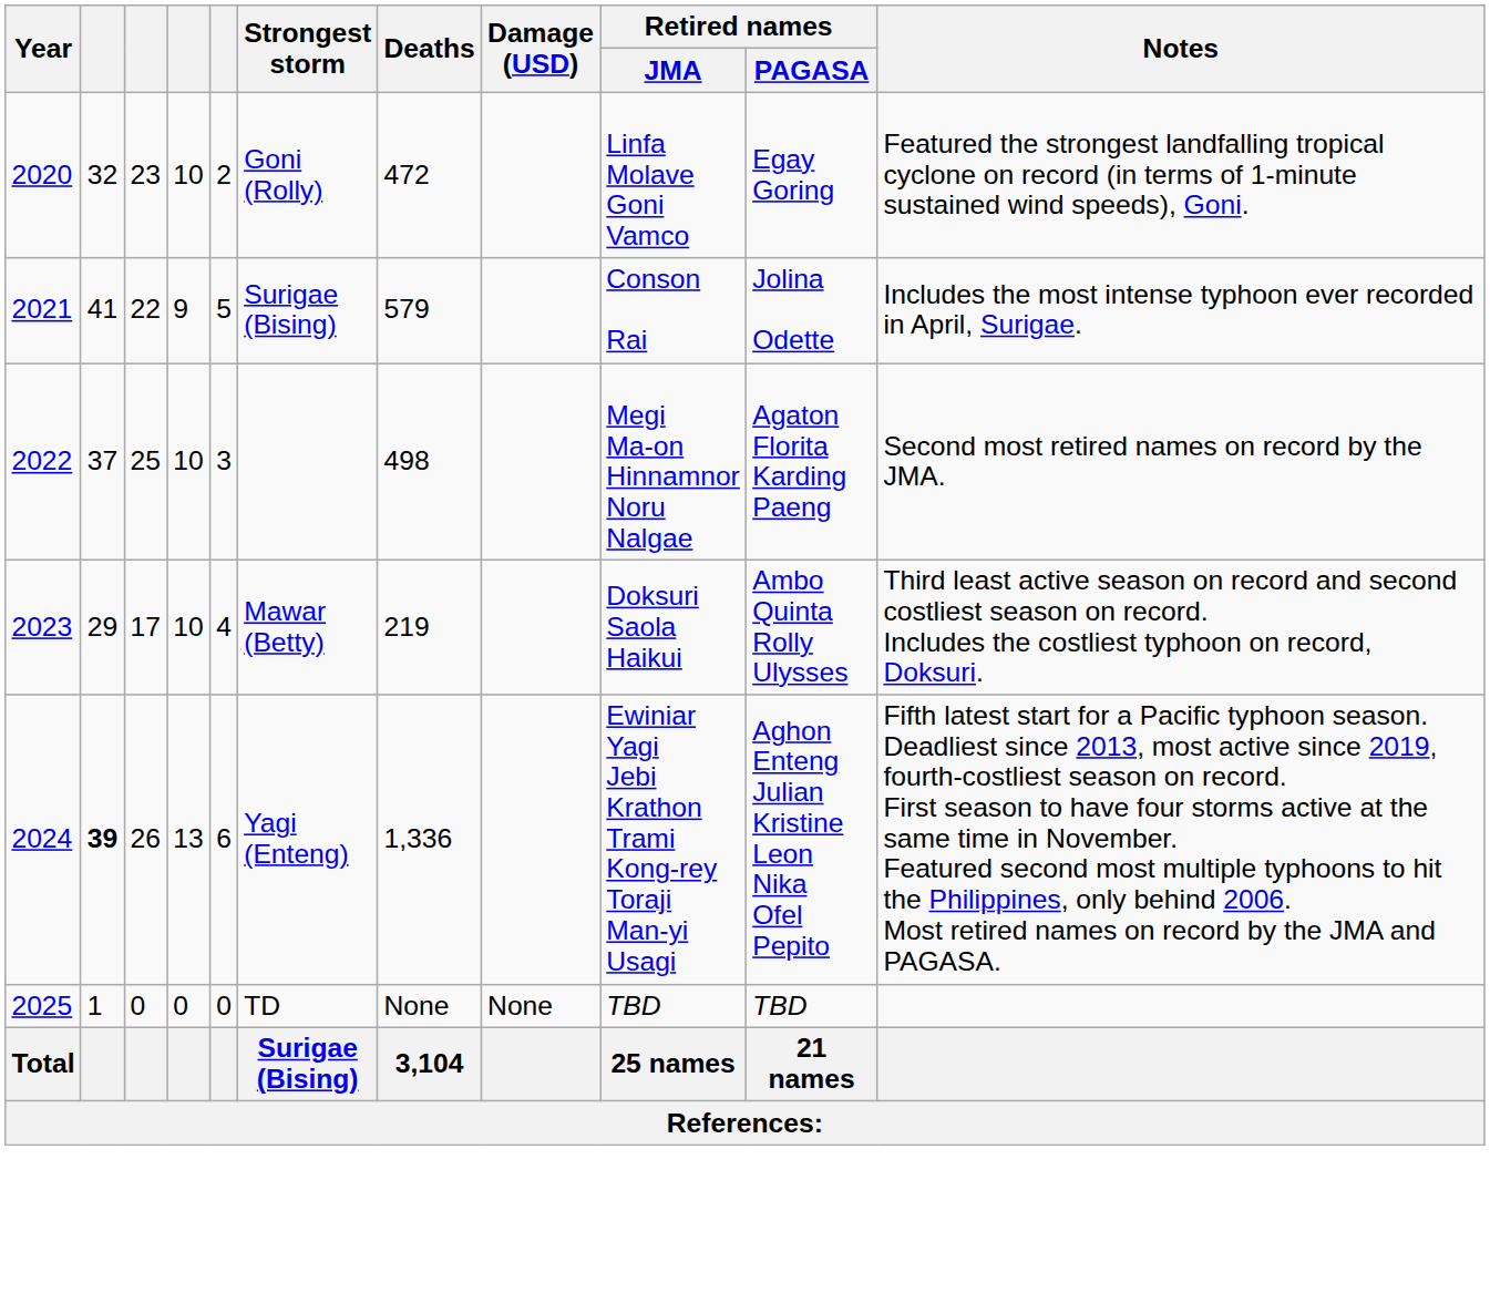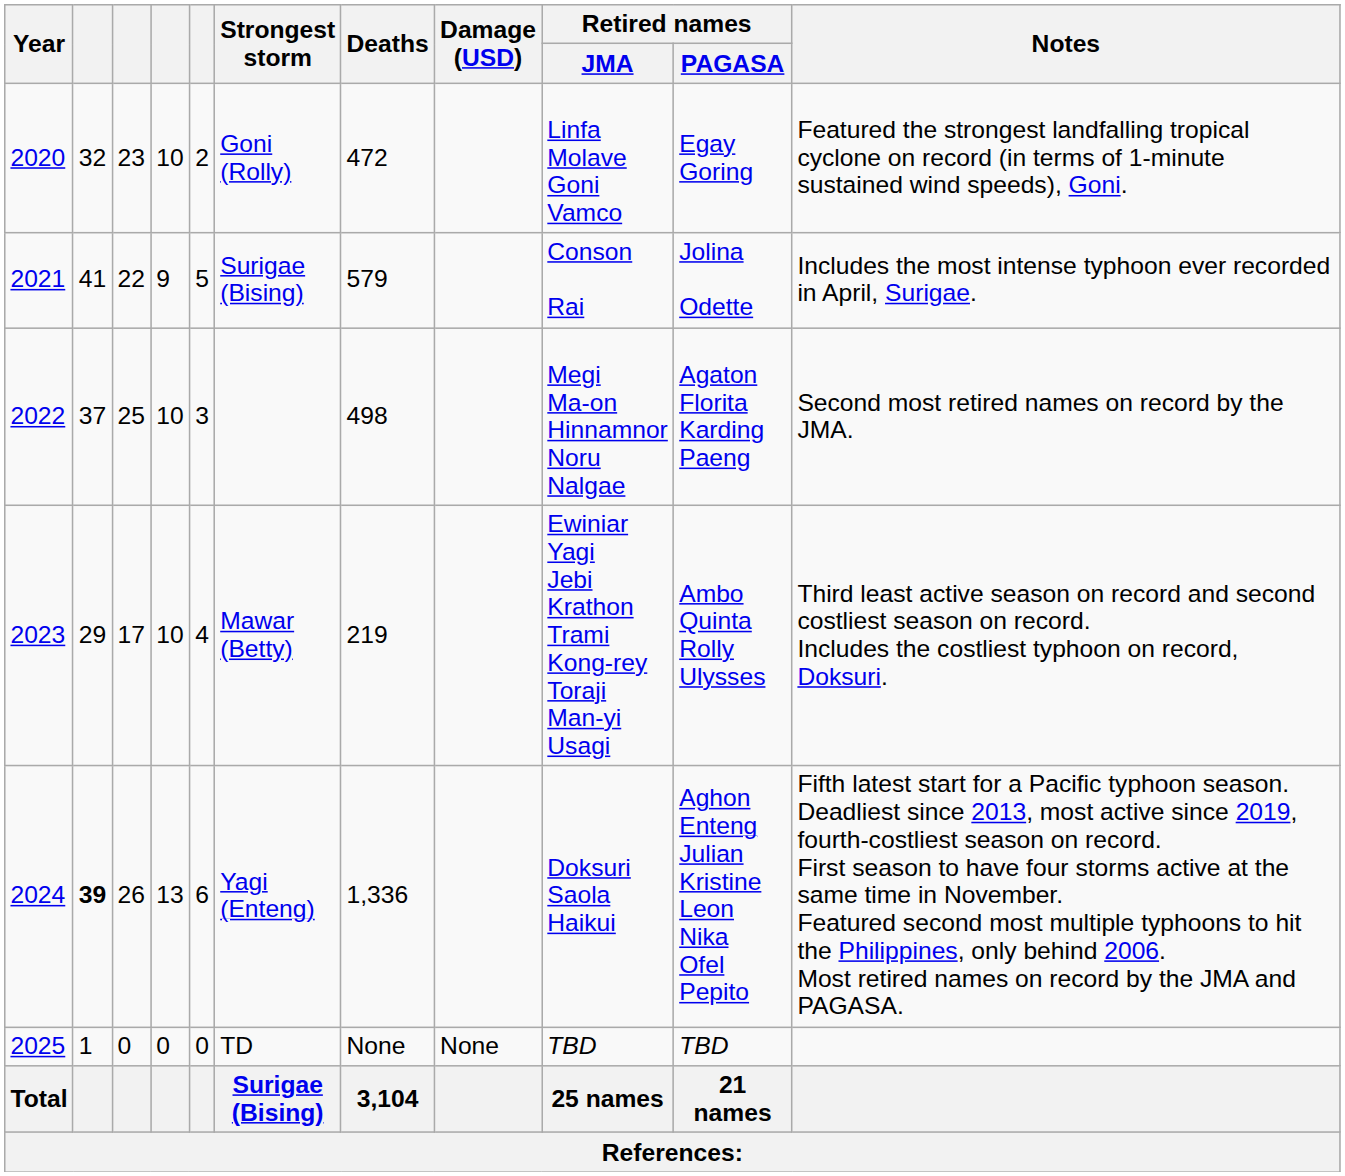 <table class="wikitable sortable">
 <tr>
 <th rowspan=2>Year</th>
 <th rowspan=2></th>
 <th rowspan=2></th>
 <th rowspan=2></th>
 <th rowspan=2></th>
 <th rowspan=2>Strongest<br>storm</th>
 <th rowspan=2>Deaths</th>
 <th rowspan=2>Damage<br>(<a href='#'>USD</a>)</th>
 <th colspan=2>Retired names</th>
 <th rowspan=2>Notes</th>
 </tr>
 <tr>
 <th><a href='#'>JMA</a></th>
 <th><a href='#'>PAGASA</a></th>
 </tr>
 <tr>
 <td><a href='#'>2020</a></td>
 <td>32</td>
 <td>23</td>
 <td>10</td>
 <td>2</td>
 <td> <a href='#'>Goni<br>(Rolly)</a></td>
 <td>472</td>
 <td></td>
 <td><br> <a href='#'>Linfa</a><br> <a href='#'>Molave</a><br> <a href='#'>Goni</a><br> <a href='#'>Vamco</a></td>
 <td> <a href='#'>Egay</a><br> <a href='#'>Goring</a></td>
 <td>Featured the strongest landfalling tropical cyclone on record (in terms of 1-minute sustained wind speeds), <a href='#'>Goni</a>.</td>
 </tr>
 <tr>
 <td><a href='#'>2021</a></td>
 <td>41</td>
 <td>22</td>
 <td>9</td>
 <td>5</td>
 <td> <a href='#'>Surigae<br>(Bising)</a></td>
 <td>579</td>
 <td></td>
 <td> <a href='#'>Conson</a><br><br> <a href='#'>Rai</a></td>
 <td> <a href='#'>Jolina</a><br><br> <a href='#'>Odette</a></td>
 <td>Includes the most intense typhoon ever recorded in April, <a href='#'>Surigae</a>.</td>
 </tr>
 <tr>
 <td><a href='#'>2022</a></td>
 <td>37</td>
 <td>25</td>
 <td>10</td>
 <td>3</td>
 <td></td>
 <td>498</td>
 <td></td>
 <td><br> <a href='#'>Megi</a><br> <a href='#'>Ma-on</a><br> <a href='#'>Hinnamnor</a><br> <a href='#'>Noru</a><br> <a href='#'>Nalgae</a></td>
 <td> <a href='#'>Agaton</a><br> <a href='#'>Florita</a><br> <a href='#'>Karding</a><br> <a href='#'>Paeng</a></td>
 <td>Second most retired names on record by the JMA.</td>
 </tr>
 <tr>
 <td><a href='#'>2023</a></td>
 <td>29</td>
 <td>17</td>
 <td>10</td>
 <td>4</td>
 <td> <a href='#'>Mawar<br>(Betty)</a></td>
 <td>219</td>
 <td></td>
-<td> <a href='#'>Doksuri</a><br> <a href='#'>Saola</a><br> <a href='#'>Haikui</a><br></td>
+<td> <a href='#'>Ewiniar</a><br> <a href='#'>Yagi</a><br>  <a href='#'>Jebi</a><br> <a href='#'>Krathon</a><br> <a href='#'>Trami</a><br> <a href='#'>Kong-rey</a><br> <a href='#'>Toraji</a><br> <a href='#'>Man-yi</a><br> <a href='#'>Usagi</a></td>
 <td> <a href='#'>Ambo</a><br> <a href='#'>Quinta</a><br> <a href='#'>Rolly</a><br> <a href='#'>Ulysses</a></td>
 <td>Third least active season on record and second costliest season on record.<br>Includes the costliest typhoon on record, <a href='#'>Doksuri</a>.</td>
 </tr>
 <tr>
 <td><a href='#'>2024</a></td>
 <td><strong>39</strong></td>
 <td>26</td>
 <td>13</td>
 <td>6</td>
 <td> <a href='#'>Yagi<br>(Enteng)</a></td>
 <td>1,336</td>
 <td></td>
-<td> <a href='#'>Ewiniar</a><br> <a href='#'>Yagi</a><br>  <a href='#'>Jebi</a><br> <a href='#'>Krathon</a><br> <a href='#'>Trami</a><br> <a href='#'>Kong-rey</a><br> <a href='#'>Toraji</a><br> <a href='#'>Man-yi</a><br> <a href='#'>Usagi</a></td>
+<td> <a href='#'>Doksuri</a><br> <a href='#'>Saola</a><br> <a href='#'>Haikui</a><br></td>
 <td> <a href='#'>Aghon</a><br> <a href='#'>Enteng</a><br> <a href='#'>Julian</a><br> <a href='#'>Kristine</a><br> <a href='#'>Leon</a><br> <a href='#'>Nika</a><br> <a href='#'>Ofel</a><br> <a href='#'>Pepito</a></td>
 <td>Fifth latest start for a Pacific typhoon season.<br>Deadliest since <a href='#'>2013</a>, most active since <a href='#'>2019</a>, fourth-costliest season on record.<br>First season to have four storms active at the same time in November.<br>Featured second most multiple typhoons to hit the <a href='#'>Philippines</a>, only behind <a href='#'>2006</a>.<br>Most retired names on record by the JMA and PAGASA.</td>
 </tr>
 <tr>
 <td><a href='#'>2025</a></td>
 <td>1</td>
 <td>0</td>
 <td>0</td>
 <td>0</td>
 <td> TD</td>
 <td>None</td>
 <td>None</td>
 <td><em>TBD</em></td>
 <td><em>TBD</em></td>
 <td></td>
 </tr>
 <tr class="sortbottom">
 <th>Total</th>
 <th></th>
 <th></th>
 <th></th>
 <th></th>
 <th> <a href='#'>Surigae<br>(Bising)</a></th>
 <th>3,104</th>
 <th></th>
 <th>25 names</th>
 <th>21 names</th>
 <th></th>
 </tr>
 <tr>
 <th colspan=11>References:</th>
 </tr>
 </table>
